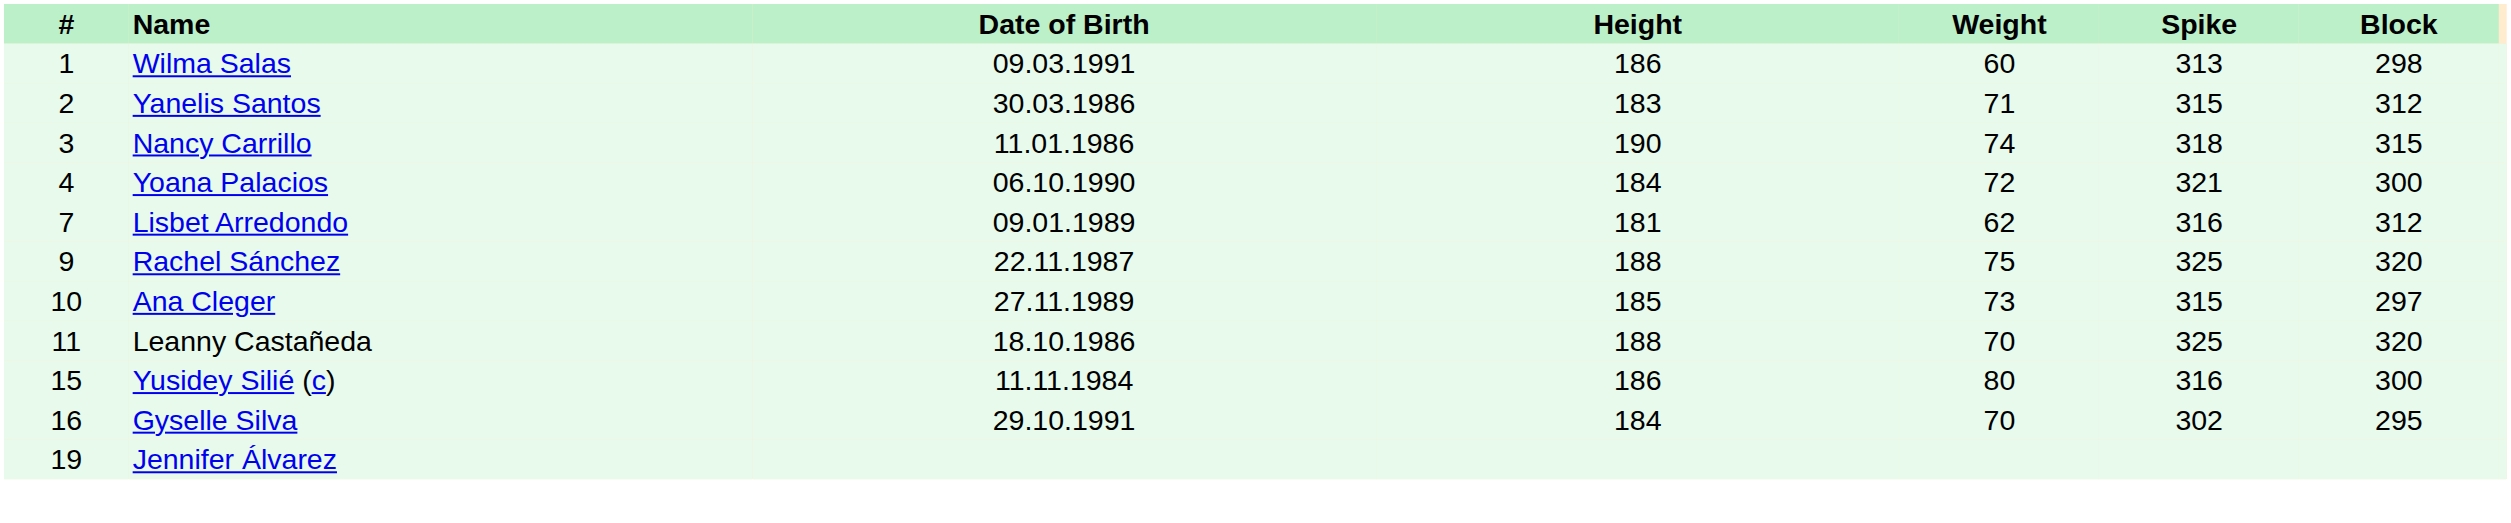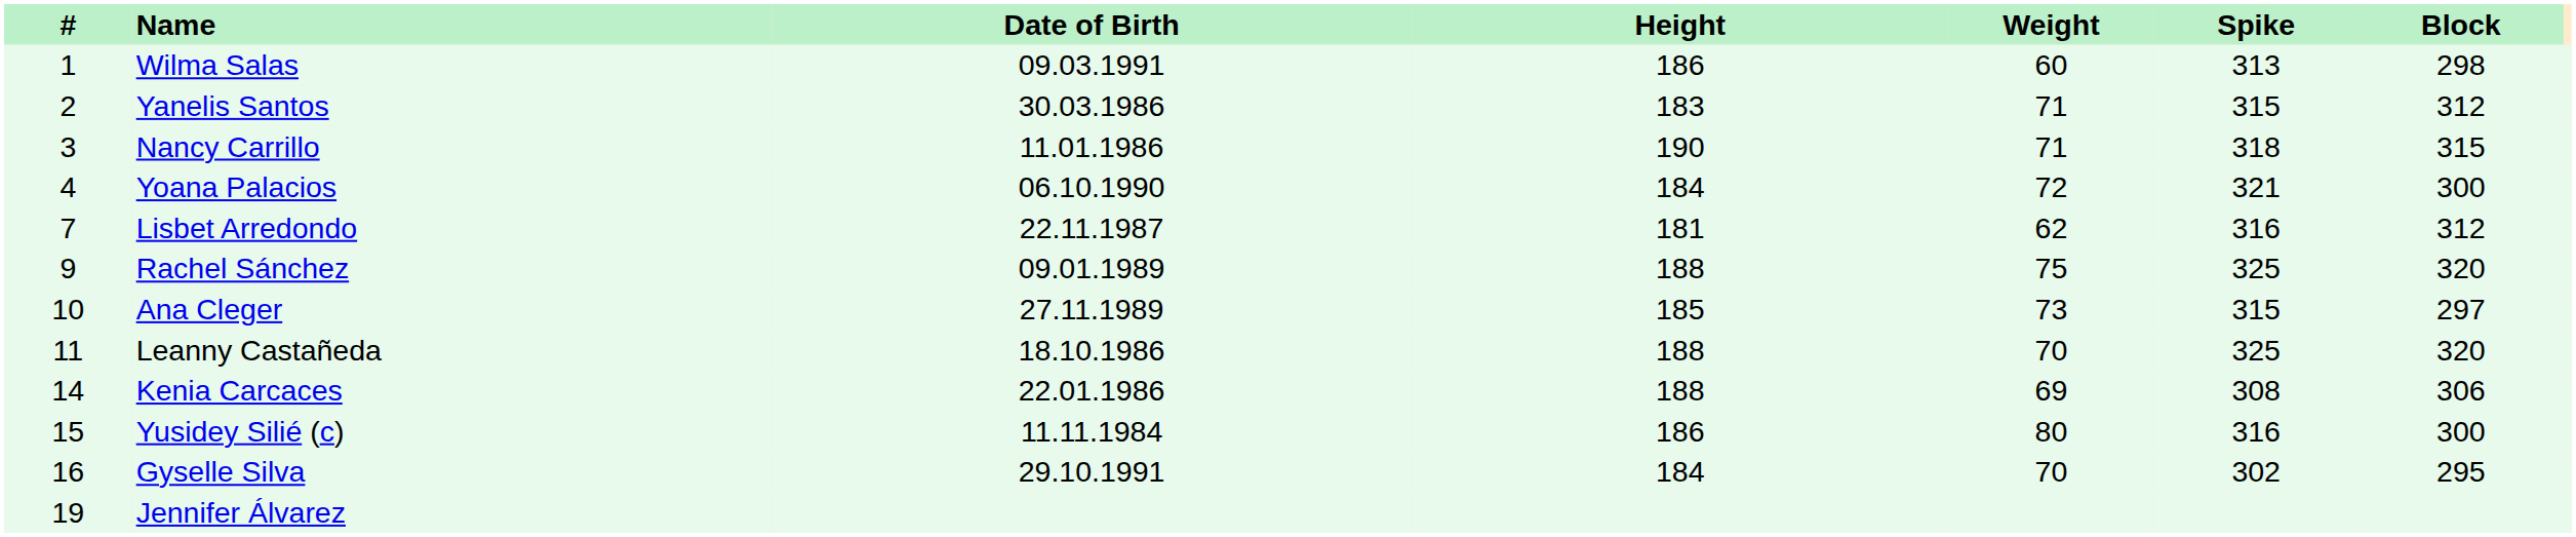 <table border=0 cellpadding=2 cellspacing=0  |- bgcolor=#FFECCE style="text-align:center; font-size:90%;" width=100%>
 <tr bgcolor=#BBF0C9>
 <th width=5%>#</th>
 <th width=25% align=left>Name</th>
 <th width=25%>Date of Birth</th>
 <th width=21%>Height</th>
 <th width=8%>Weight</th>
 <th width=8%>Spike</th>
 <th width=8%>Block</th>
 </tr>
 <tr bgcolor=#E7FAEC>
 <td>1</td>
 <td align=left><a href='#'>Wilma Salas</a></td>
 <td>09.03.1991</td>
 <td>186</td>
 <td>60</td>
 <td>313</td>
 <td>298</td>
 <td></td>
 </tr>
 <tr bgcolor=#E7FAEC>
 <td>2</td>
 <td align=left><a href='#'>Yanelis Santos</a></td>
 <td>30.03.1986</td>
 <td>183</td>
 <td>71</td>
 <td>315</td>
 <td>312</td>
 <td></td>
 </tr>
 <tr bgcolor=#E7FAEC>
 <td>3</td>
 <td align=left><a href='#'>Nancy Carrillo</a></td>
 <td>11.01.1986</td>
 <td>190</td>
-<td>74</td>
+<td>71</td>
 <td>318</td>
 <td>315</td>
 <td></td>
 </tr>
 <tr bgcolor=#E7FAEC>
 <td>4</td>
 <td align=left><a href='#'>Yoana Palacios</a></td>
 <td>06.10.1990</td>
 <td>184</td>
 <td>72</td>
 <td>321</td>
 <td>300</td>
 <td></td>
 </tr>
 <tr bgcolor=#E7FAEC>
 <td>7</td>
 <td align=left><a href='#'>Lisbet Arredondo</a></td>
-<td>09.01.1989</td>
+<td>22.11.1987</td>
 <td>181</td>
 <td>62</td>
 <td>316</td>
 <td>312</td>
 <td></td>
 </tr>
 <tr bgcolor=#E7FAEC>
 <td>9</td>
 <td align=left><a href='#'>Rachel Sánchez</a></td>
-<td>22.11.1987</td>
+<td>09.01.1989</td>
 <td>188</td>
 <td>75</td>
 <td>325</td>
 <td>320</td>
 <td></td>
 </tr>
 <tr bgcolor=#E7FAEC>
 <td>10</td>
 <td align=left><a href='#'>Ana Cleger</a></td>
 <td>27.11.1989</td>
 <td>185</td>
 <td>73</td>
 <td>315</td>
 <td>297</td>
 <td></td>
 </tr>
 <tr bgcolor=#E7FAEC>
 <td>11</td>
 <td align=left>Leanny Castañeda</td>
 <td>18.10.1986</td>
 <td>188</td>
 <td>70</td>
 <td>325</td>
 <td>320</td>
+<td></td>
+</tr>
+<tr bgcolor=#E7FAEC>
+<td>14</td>
+<td align=left><a href='#'>Kenia Carcaces</a></td>
+<td>22.01.1986</td>
+<td>188</td>
+<td>69</td>
+<td>308</td>
+<td>306</td>
 <td></td>
 </tr>
 <tr bgcolor=#E7FAEC>
 <td>15</td>
 <td align=left><a href='#'>Yusidey Silié</a> (<a href='#'>c</a>)</td>
 <td>11.11.1984</td>
 <td>186</td>
 <td>80</td>
 <td>316</td>
 <td>300</td>
 <td></td>
 </tr>
 <tr bgcolor=#E7FAEC>
 <td>16</td>
 <td align=left><a href='#'>Gyselle Silva</a></td>
 <td>29.10.1991</td>
 <td>184</td>
 <td>70</td>
 <td>302</td>
 <td>295</td>
 <td></td>
 </tr>
 <tr bgcolor=#E7FAEC>
 <td>19</td>
 <td align=left><a href='#'>Jennifer Álvarez</a></td>
 <td></td>
 <td></td>
 <td></td>
 <td></td>
 <td></td>
 <td></td>
 </tr>
 </table>
